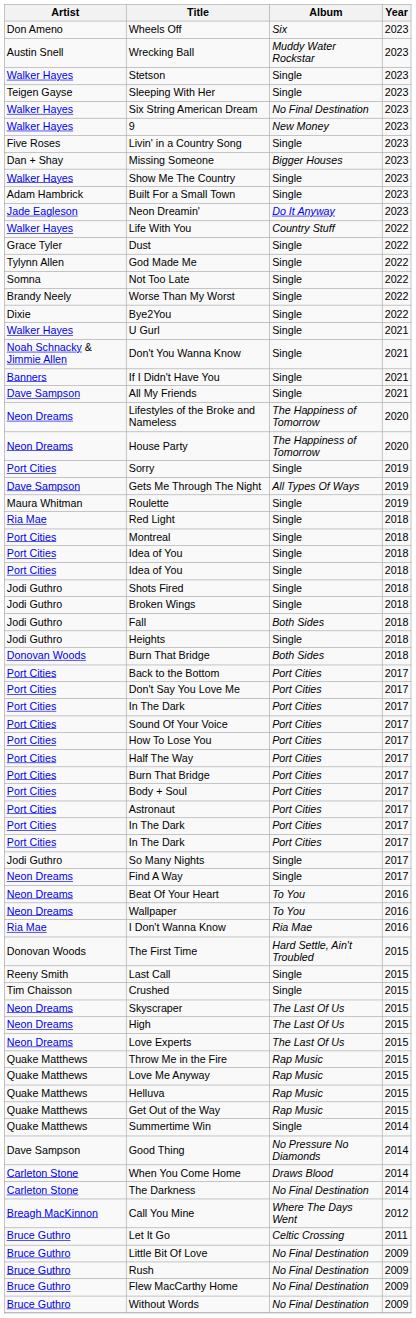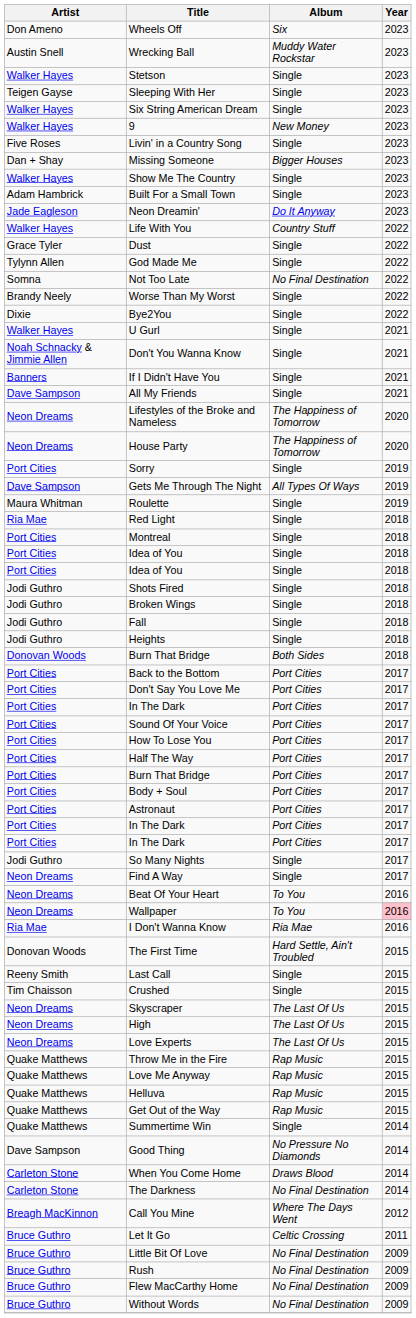 <table class="wikitable">
 <tr>
 <th>Artist</th>
 <th>Title</th>
 <th>Album</th>
 <th>Year</th>
 </tr>
 <tr>
 <td>Don Ameno</td>
 <td>Wheels Off</td>
 <td><em>Six</em></td>
 <td>2023</td>
 </tr>
 <tr>
 <td>Austin Snell</td>
 <td>Wrecking Ball</td>
 <td><em>Muddy Water Rockstar</em></td>
 <td>2023</td>
 </tr>
 <tr>
 <td><a href='#'>Walker Hayes</a></td>
 <td>Stetson</td>
 <td>Single</td>
 <td>2023</td>
 </tr>
 <tr>
 <td>Teigen Gayse</td>
 <td>Sleeping With Her</td>
 <td>Single</td>
 <td>2023</td>
 </tr>
 <tr>
 <td><a href='#'>Walker Hayes</a></td>
 <td>Six String American Dream</td>
-<td><em>No Final Destination</em></td>
+<td>Single</td>
 <td>2023</td>
 </tr>
 <tr>
 <td><a href='#'>Walker Hayes</a></td>
 <td>9</td>
 <td><em>New Money</em></td>
 <td>2023</td>
 </tr>
 <tr>
 <td>Five Roses</td>
 <td>Livin' in a Country Song</td>
 <td>Single</td>
 <td>2023</td>
 </tr>
 <tr>
 <td>Dan + Shay</td>
 <td>Missing Someone</td>
 <td><em>Bigger Houses</em></td>
 <td>2023</td>
 </tr>
 <tr>
 <td><a href='#'>Walker Hayes</a></td>
 <td>Show Me The Country</td>
 <td>Single</td>
 <td>2023</td>
 </tr>
 <tr>
 <td>Adam Hambrick</td>
 <td>Built For a Small Town</td>
 <td>Single</td>
 <td>2023</td>
 </tr>
 <tr>
 <td><a href='#'>Jade Eagleson</a></td>
 <td>Neon Dreamin'</td>
 <td><em><a href='#'>Do It Anyway</a></em></td>
 <td>2023</td>
 </tr>
 <tr>
 <td><a href='#'>Walker Hayes</a></td>
 <td>Life With You</td>
 <td><em>Country Stuff</em></td>
 <td>2022</td>
 </tr>
 <tr>
 <td>Grace Tyler</td>
 <td>Dust</td>
 <td>Single</td>
 <td>2022</td>
 </tr>
 <tr>
 <td>Tylynn Allen</td>
 <td>God Made Me</td>
 <td>Single</td>
 <td>2022</td>
 </tr>
 <tr>
 <td>Somna</td>
 <td>Not Too Late</td>
-<td>Single</td>
+<td><em>No Final Destination</em></td>
 <td>2022</td>
 </tr>
 <tr>
 <td>Brandy Neely</td>
 <td>Worse Than My Worst</td>
 <td>Single</td>
 <td>2022</td>
 </tr>
 <tr>
 <td>Dixie</td>
 <td>Bye2You</td>
 <td>Single</td>
 <td>2022</td>
 </tr>
 <tr>
 <td><a href='#'>Walker Hayes</a></td>
 <td>U Gurl</td>
 <td>Single</td>
 <td>2021</td>
 </tr>
 <tr>
 <td><a href='#'>Noah Schnacky</a> & <a href='#'>Jimmie Allen</a></td>
 <td>Don't You Wanna Know</td>
 <td>Single</td>
 <td>2021</td>
 </tr>
 <tr>
 <td><a href='#'>Banners</a></td>
 <td>If I Didn't Have You</td>
 <td>Single</td>
 <td>2021</td>
 </tr>
 <tr>
 <td><a href='#'>Dave Sampson</a></td>
 <td>All My Friends</td>
 <td>Single</td>
 <td>2021</td>
 </tr>
 <tr>
 <td><a href='#'>Neon Dreams</a></td>
 <td>Lifestyles of the Broke and Nameless</td>
 <td><em>The Happiness of Tomorrow</em></td>
 <td>2020</td>
 </tr>
 <tr>
 <td><a href='#'>Neon Dreams</a></td>
 <td>House Party</td>
 <td><em>The Happiness of Tomorrow</em></td>
 <td>2020</td>
 </tr>
 <tr>
 <td><a href='#'>Port Cities</a></td>
 <td>Sorry</td>
 <td>Single</td>
 <td>2019</td>
 </tr>
 <tr>
 <td><a href='#'>Dave Sampson</a></td>
 <td>Gets Me Through The Night</td>
 <td><em>All Types Of Ways</em></td>
 <td>2019</td>
 </tr>
 <tr>
 <td>Maura Whitman</td>
 <td>Roulette</td>
 <td>Single</td>
 <td>2019</td>
 </tr>
 <tr>
 <td><a href='#'>Ria Mae</a></td>
 <td>Red Light</td>
 <td>Single</td>
 <td>2018</td>
 </tr>
 <tr>
 <td><a href='#'>Port Cities</a></td>
 <td>Montreal</td>
 <td>Single</td>
 <td>2018</td>
 </tr>
 <tr>
 <td><a href='#'>Port Cities</a></td>
 <td>Idea of You</td>
 <td>Single</td>
 <td>2018</td>
 </tr>
 <tr>
 <td><a href='#'>Port Cities</a></td>
 <td>Idea of You</td>
 <td>Single</td>
 <td>2018</td>
 </tr>
 <tr>
 <td>Jodi Guthro</td>
 <td>Shots Fired</td>
 <td>Single</td>
 <td>2018</td>
 </tr>
 <tr>
 <td>Jodi Guthro</td>
 <td>Broken Wings</td>
 <td>Single</td>
 <td>2018</td>
 </tr>
 <tr>
 <td>Jodi Guthro</td>
 <td>Fall</td>
-<td><em>Both Sides</em></td>
+<td>Single</td>
 <td>2018</td>
 </tr>
 <tr>
 <td>Jodi Guthro</td>
 <td>Heights</td>
 <td>Single</td>
 <td>2018</td>
 </tr>
 <tr>
 <td><a href='#'>Donovan Woods</a></td>
 <td>Burn That Bridge</td>
 <td><em>Both Sides</em></td>
 <td>2018</td>
 </tr>
 <tr>
 <td><a href='#'>Port Cities</a></td>
 <td>Back to the Bottom</td>
 <td><em>Port Cities</em></td>
 <td>2017</td>
 </tr>
 <tr>
 <td><a href='#'>Port Cities</a></td>
 <td>Don't Say You Love Me</td>
 <td><em>Port Cities</em></td>
 <td>2017</td>
 </tr>
 <tr>
 <td><a href='#'>Port Cities</a></td>
 <td>In The Dark</td>
 <td><em>Port Cities</em></td>
 <td>2017</td>
 </tr>
 <tr>
 <td><a href='#'>Port Cities</a></td>
 <td>Sound Of Your Voice</td>
 <td><em>Port Cities</em></td>
 <td>2017</td>
 </tr>
 <tr>
 <td><a href='#'>Port Cities</a></td>
 <td>How To Lose You</td>
 <td><em>Port Cities</em></td>
 <td>2017</td>
 </tr>
 <tr>
 <td><a href='#'>Port Cities</a></td>
 <td>Half The Way</td>
 <td><em>Port Cities</em></td>
 <td>2017</td>
 </tr>
 <tr>
 <td><a href='#'>Port Cities</a></td>
 <td>Burn That Bridge</td>
 <td><em>Port Cities</em></td>
 <td>2017</td>
 </tr>
 <tr>
 <td><a href='#'>Port Cities</a></td>
 <td>Body + Soul</td>
 <td><em>Port Cities</em></td>
 <td>2017</td>
 </tr>
 <tr>
 <td><a href='#'>Port Cities</a></td>
 <td>Astronaut</td>
 <td><em>Port Cities</em></td>
 <td>2017</td>
 </tr>
 <tr>
 <td><a href='#'>Port Cities</a></td>
 <td>In The Dark</td>
 <td><em>Port Cities</em></td>
 <td>2017</td>
 </tr>
 <tr>
 <td><a href='#'>Port Cities</a></td>
 <td>In The Dark</td>
 <td><em>Port Cities</em></td>
 <td>2017</td>
 </tr>
 <tr>
 <td>Jodi Guthro</td>
 <td>So Many Nights</td>
 <td>Single</td>
 <td>2017</td>
 </tr>
 <tr>
 <td><a href='#'>Neon Dreams</a></td>
 <td>Find A Way</td>
 <td>Single</td>
 <td>2017</td>
 </tr>
 <tr>
 <td><a href='#'>Neon Dreams</a></td>
 <td>Beat Of Your Heart</td>
 <td><em>To You</em></td>
 <td>2016</td>
 </tr>
 <tr>
 <td><a href='#'>Neon Dreams</a></td>
 <td>Wallpaper</td>
 <td><em>To You</em></td>
-<td>2016</td>
+<td style="background: pink;">2016</td>
 </tr>
 <tr>
 <td><a href='#'>Ria Mae</a></td>
 <td>I Don't Wanna Know</td>
 <td><em>Ria Mae</em></td>
 <td>2016</td>
 </tr>
 <tr>
 <td>Donovan Woods</td>
 <td>The First Time</td>
 <td><em>Hard Settle, Ain't Troubled</em></td>
 <td>2015</td>
 </tr>
 <tr>
 <td>Reeny Smith</td>
 <td>Last Call</td>
 <td>Single</td>
 <td>2015</td>
 </tr>
 <tr>
 <td>Tim Chaisson</td>
 <td>Crushed</td>
 <td>Single</td>
 <td>2015</td>
 </tr>
 <tr>
 <td><a href='#'>Neon Dreams</a></td>
 <td>Skyscraper</td>
 <td><em>The Last Of Us</em></td>
 <td>2015</td>
 </tr>
 <tr>
 <td><a href='#'>Neon Dreams</a></td>
 <td>High</td>
 <td><em>The Last Of Us</em></td>
 <td>2015</td>
 </tr>
 <tr>
 <td><a href='#'>Neon Dreams</a></td>
 <td>Love Experts</td>
 <td><em>The Last Of Us</em></td>
 <td>2015</td>
 </tr>
 <tr>
 <td>Quake Matthews</td>
 <td>Throw Me in the Fire</td>
 <td><em>Rap Music</em></td>
 <td>2015</td>
 </tr>
 <tr>
 <td>Quake Matthews</td>
 <td>Love Me Anyway</td>
 <td><em>Rap Music</em></td>
 <td>2015</td>
 </tr>
 <tr>
 <td>Quake Matthews</td>
 <td>Helluva</td>
 <td><em>Rap Music</em></td>
 <td>2015</td>
 </tr>
 <tr>
 <td>Quake Matthews</td>
 <td>Get Out of the Way</td>
 <td><em>Rap Music</em></td>
 <td>2015</td>
 </tr>
 <tr>
 <td>Quake Matthews</td>
 <td>Summertime Win</td>
 <td>Single</td>
 <td>2014</td>
 </tr>
 <tr>
 <td>Dave Sampson</td>
 <td>Good Thing</td>
 <td><em>No Pressure No Diamonds</em></td>
 <td>2014</td>
 </tr>
 <tr>
 <td><a href='#'>Carleton Stone</a></td>
 <td>When You Come Home</td>
 <td><em>Draws Blood</em></td>
 <td>2014</td>
 </tr>
 <tr>
 <td><a href='#'>Carleton Stone</a></td>
 <td>The Darkness</td>
 <td><em>No Final Destination</em></td>
 <td>2014</td>
 </tr>
 <tr>
 <td><a href='#'>Breagh MacKinnon</a></td>
 <td>Call You Mine</td>
 <td><em>Where The Days Went</em></td>
 <td>2012</td>
 </tr>
 <tr>
 <td><a href='#'>Bruce Guthro</a></td>
 <td>Let It Go</td>
 <td><em>Celtic Crossing</em></td>
 <td>2011</td>
 </tr>
 <tr>
 <td><a href='#'>Bruce Guthro</a></td>
 <td>Little Bit Of Love</td>
 <td><em>No Final Destination</em></td>
 <td>2009</td>
 </tr>
 <tr>
 <td><a href='#'>Bruce Guthro</a></td>
 <td>Rush</td>
 <td><em>No Final Destination</em></td>
 <td>2009</td>
 </tr>
 <tr>
 <td><a href='#'>Bruce Guthro</a></td>
 <td>Flew MacCarthy Home</td>
 <td><em>No Final Destination</em></td>
 <td>2009</td>
 </tr>
 <tr>
 <td><a href='#'>Bruce Guthro</a></td>
 <td>Without Words</td>
 <td><em>No Final Destination</em></td>
 <td>2009</td>
 </tr>
 <tr>
 </tr>
 </table>
